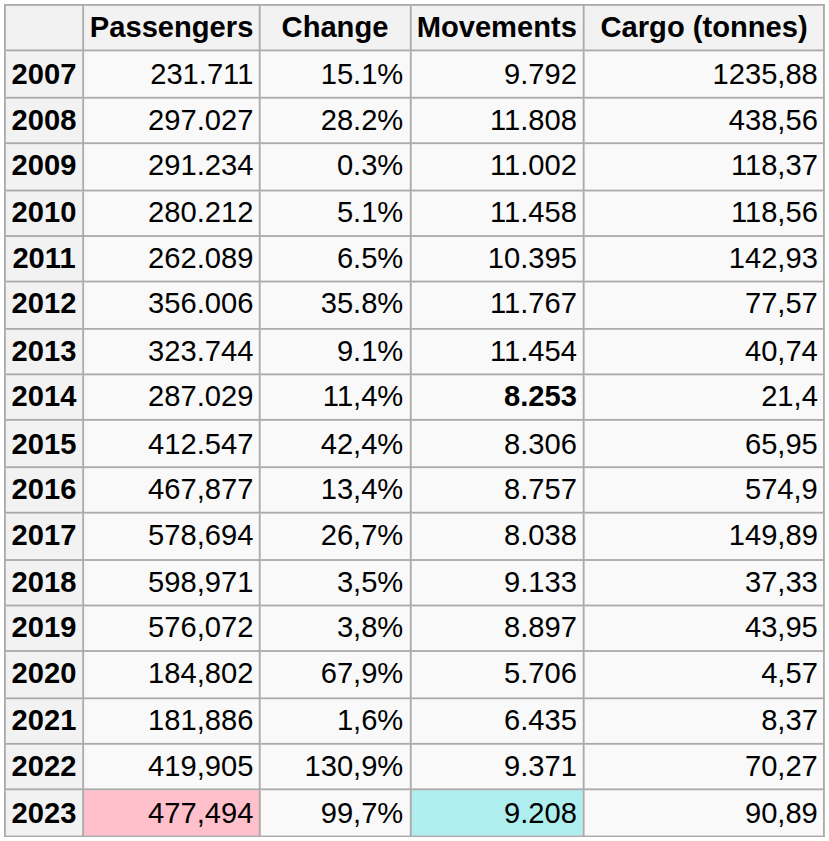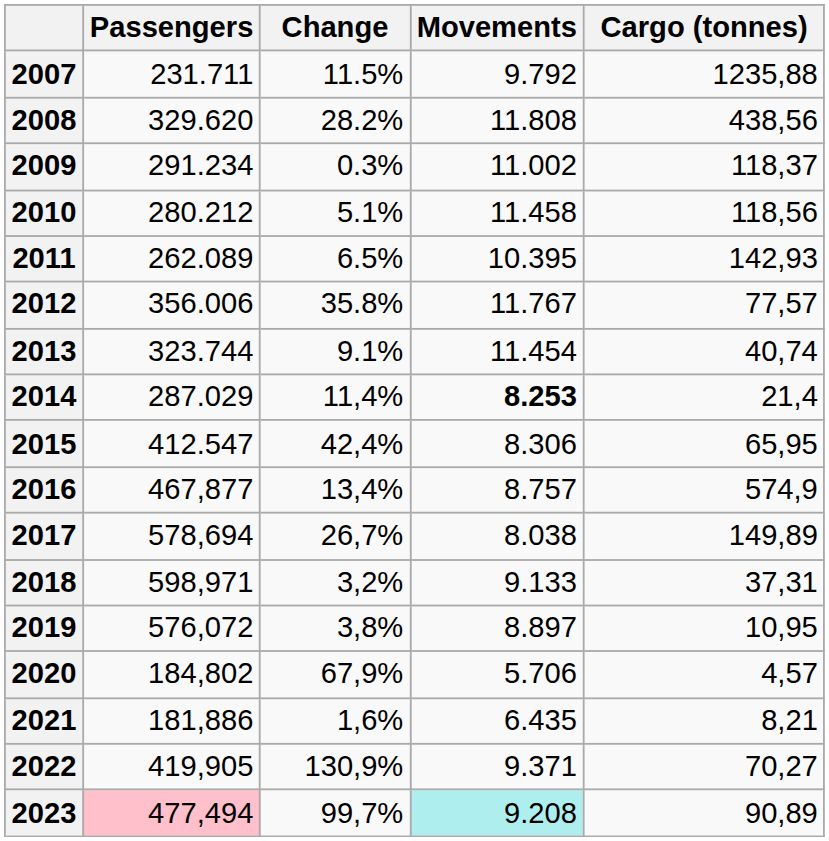 <table class="wikitable" style="text-align:right;">
 <tr>
 <th></th>
 <th>Passengers</th>
 <th scope="col" width="75px">Change</th>
 <th scope="col" width="75px">Movements</th>
 <th scope="col" width="125px">Cargo (tonnes)</th>
 </tr>
 <tr>
 <th>2007</th>
 <td>231.711</td>
-<td>15.1%</td>
+<td>11.5%</td>
 <td>9.792</td>
 <td>1235,88</td>
 </tr>
 <tr>
 <th>2008</th>
-<td>297.027</td>
+<td>329.620</td>
 <td>28.2%</td>
 <td>11.808</td>
 <td>438,56</td>
 </tr>
 <tr>
 <th>2009</th>
 <td>291.234</td>
 <td>0.3%</td>
 <td>11.002</td>
 <td>118,37</td>
 </tr>
 <tr>
 <th>2010</th>
 <td>280.212</td>
 <td>5.1%</td>
 <td>11.458</td>
 <td>118,56</td>
 </tr>
 <tr>
 <th>2011</th>
 <td>262.089</td>
 <td>6.5%</td>
 <td>10.395</td>
 <td>142,93</td>
 </tr>
 <tr>
 <th>2012</th>
 <td>356.006</td>
 <td>35.8%</td>
 <td>11.767</td>
 <td>77,57</td>
 </tr>
 <tr>
 <th>2013</th>
 <td>323.744</td>
 <td>9.1%</td>
 <td>11.454</td>
 <td>40,74</td>
 </tr>
 <tr>
 <th>2014</th>
 <td>287.029</td>
 <td>11,4%</td>
 <td><strong>8.253</strong></td>
 <td>21,4</td>
 </tr>
 <tr>
 <th>2015</th>
 <td>412.547</td>
 <td>42,4%</td>
 <td>8.306</td>
 <td>65,95</td>
 </tr>
 <tr>
 <th>2016</th>
 <td>467,877</td>
 <td>13,4%</td>
 <td>8.757</td>
 <td>574,9</td>
 </tr>
 <tr>
 <th>2017</th>
 <td>578,694</td>
 <td>26,7%</td>
 <td>8.038</td>
 <td>149,89</td>
 </tr>
 <tr>
 <th>2018</th>
 <td>598,971</td>
-<td>3,5%</td>
+<td>3,2%</td>
 <td>9.133</td>
-<td>37,33</td>
+<td>37,31</td>
 </tr>
 <tr>
 <th>2019</th>
 <td>576,072</td>
 <td>3,8%</td>
 <td>8.897</td>
-<td>43,95</td>
+<td>10,95</td>
 </tr>
 <tr>
 <th>2020</th>
 <td>184,802</td>
 <td>67,9%</td>
 <td>5.706</td>
 <td>4,57</td>
 </tr>
 <tr>
 <th>2021</th>
 <td>181,886</td>
 <td>1,6%</td>
 <td>6.435</td>
-<td>8,37</td>
+<td>8,21</td>
 </tr>
 <tr>
 <th>2022</th>
 <td>419,905</td>
 <td>130,9%</td>
 <td>9.371</td>
 <td>70,27</td>
 </tr>
 <tr>
 <th>2023</th>
 <td style="background: pink;">477,494</td>
 <td>99,7%</td>
 <td style="background: paleturquoise;">9.208</td>
 <td>90,89</td>
 </tr>
 <tr>
 </tr>
 </table>
